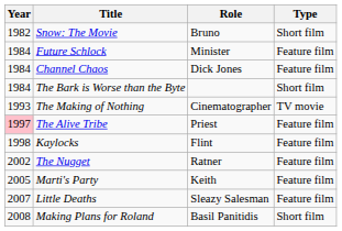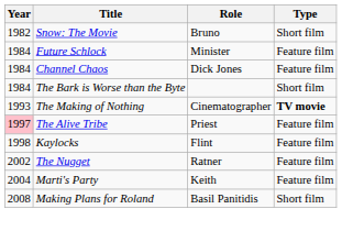 <table class="wikitable">
 <tr>
 <th>Year</th>
 <th>Title</th>
 <th>Role</th>
 <th>Type</th>
 </tr>
 <tr>
 <td>1982</td>
 <td><em><a href='#'>Snow: The Movie</a></em></td>
 <td>Bruno</td>
 <td>Short film</td>
 </tr>
 <tr>
 <td>1984</td>
 <td><em><a href='#'>Future Schlock</a></em></td>
 <td>Minister</td>
 <td>Feature film</td>
 </tr>
 <tr>
 <td>1984</td>
 <td><em><a href='#'>Channel Chaos</a></em></td>
 <td>Dick Jones</td>
 <td>Feature film</td>
 </tr>
 <tr>
 <td>1984</td>
 <td><em>The Bark is Worse than the Byte</em></td>
 <td></td>
 <td>Short film</td>
 </tr>
 <tr>
 <td>1993</td>
 <td><em>The Making of Nothing</em></td>
 <td>Cinematographer</td>
-<td>TV movie</td>
+<td><strong>TV movie</strong></td>
 </tr>
 <tr>
 <td style="background: pink;">1997</td>
 <td><em><a href='#'>The Alive Tribe</a></em></td>
 <td>Priest</td>
 <td>Feature film</td>
 </tr>
 <tr>
 <td>1998</td>
 <td><em>Kaylocks</em></td>
 <td>Flint</td>
 <td>Feature film</td>
 </tr>
 <tr>
 <td>2002</td>
 <td><em><a href='#'>The Nugget</a></em></td>
 <td>Ratner</td>
 <td>Feature film</td>
 </tr>
 <tr>
-<td>2005</td>
+<td>2004</td>
 <td><em>Marti's Party</em></td>
 <td>Keith</td>
-<td>Feature film</td>
-</tr>
-<tr>
-<td>2007</td>
-<td><em>Little Deaths</em></td>
-<td>Sleazy Salesman</td>
 <td>Feature film</td>
 </tr>
 <tr>
 <td>2008</td>
 <td><em>Making Plans for Roland</em></td>
 <td>Basil Panitidis</td>
 <td>Short film</td>
 </tr>
 </table>
